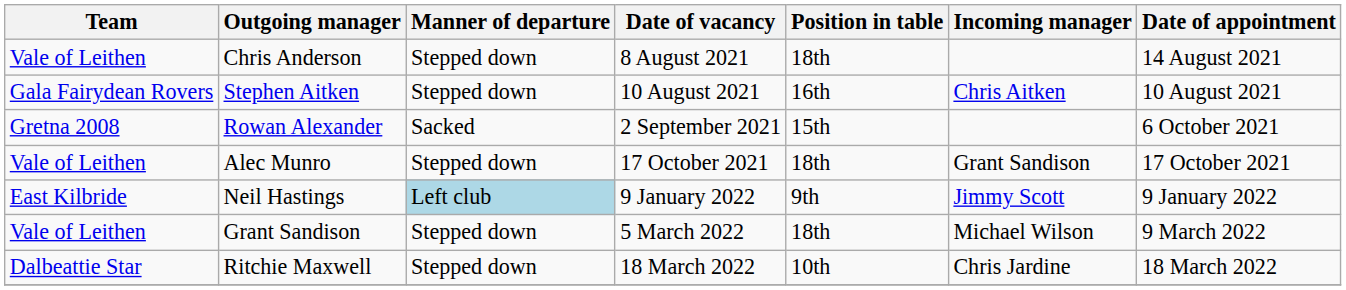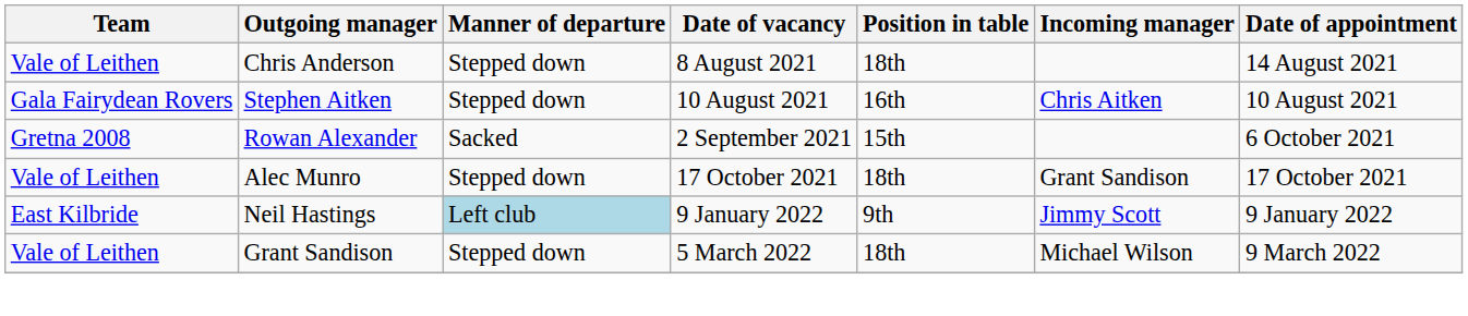 <table class="wikitable sortable">
 <tr>
 <th>Team</th>
 <th>Outgoing manager</th>
 <th>Manner of departure</th>
 <th>Date of vacancy</th>
 <th>Position in table</th>
 <th>Incoming manager</th>
 <th>Date of appointment</th>
 </tr>
 <tr>
 <td><a href='#'>Vale of Leithen</a></td>
 <td> Chris Anderson</td>
 <td>Stepped down</td>
 <td>8 August 2021</td>
 <td>18th</td>
 <td> </td>
 <td>14 August 2021</td>
 </tr>
 <tr>
 <td><a href='#'>Gala Fairydean Rovers</a></td>
 <td> <a href='#'>Stephen Aitken</a></td>
 <td>Stepped down</td>
 <td>10 August 2021</td>
 <td>16th</td>
 <td> <a href='#'>Chris Aitken</a></td>
 <td>10 August 2021</td>
 </tr>
 <tr>
 <td><a href='#'>Gretna 2008</a></td>
 <td> <a href='#'>Rowan Alexander</a></td>
 <td>Sacked</td>
 <td>2 September 2021</td>
 <td>15th</td>
 <td> </td>
 <td>6 October 2021</td>
 </tr>
 <tr>
 <td><a href='#'>Vale of Leithen</a></td>
 <td> Alec Munro</td>
 <td>Stepped down</td>
 <td>17 October 2021</td>
 <td>18th</td>
 <td> Grant Sandison</td>
 <td>17 October 2021</td>
 </tr>
 <tr>
 <td><a href='#'>East Kilbride</a></td>
 <td> Neil Hastings</td>
 <td style="background: lightblue;">Left club</td>
 <td>9 January 2022</td>
 <td>9th</td>
 <td> <a href='#'>Jimmy Scott</a></td>
 <td>9 January 2022</td>
 </tr>
 <tr>
 <td><a href='#'>Vale of Leithen</a></td>
 <td> Grant Sandison</td>
 <td>Stepped down</td>
 <td>5 March 2022</td>
 <td>18th</td>
 <td> Michael Wilson</td>
 <td>9 March 2022</td>
 </tr>
 <tr>
-<td><a href='#'>Dalbeattie Star</a></td>
-<td> Ritchie Maxwell</td>
-<td>Stepped down</td>
-<td>18 March 2022</td>
-<td>10th</td>
-<td> Chris Jardine</td>
-<td>18 March 2022</td>
-</tr>
-<tr>
 </tr>
 </table>
